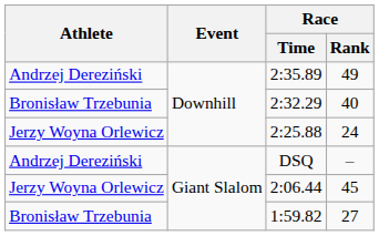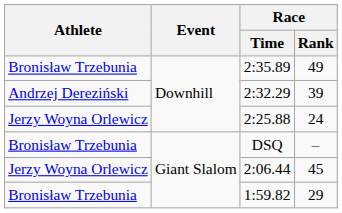 <table class="wikitable" style="font-size:90%">
 <tr>
 <th rowspan="2">Athlete</th>
 <th rowspan="2">Event</th>
 <th colspan="2">Race</th>
 </tr>
 <tr>
 <th>Time</th>
 <th>Rank</th>
 </tr>
 <tr>
-<td><a href='#'>Andrzej Dereziński</a></td>
+<td><a href='#'>Bronisław Trzebunia</a></td>
 <td rowspan="3">Downhill</td>
 <td align="center">2:35.89</td>
 <td align="center">49</td>
 </tr>
 <tr>
-<td><a href='#'>Bronisław Trzebunia</a></td>
+<td><a href='#'>Andrzej Dereziński</a></td>
 <td align="center">2:32.29</td>
-<td align="center">40</td>
+<td align="center">39</td>
 </tr>
 <tr>
 <td><a href='#'>Jerzy Woyna Orlewicz</a></td>
 <td align="center">2:25.88</td>
 <td align="center">24</td>
 </tr>
 <tr>
-<td><a href='#'>Andrzej Dereziński</a></td>
+<td><a href='#'>Bronisław Trzebunia</a></td>
 <td rowspan="3">Giant Slalom</td>
 <td align="center">DSQ</td>
 <td align="center">–</td>
 </tr>
 <tr>
 <td><a href='#'>Jerzy Woyna Orlewicz</a></td>
 <td align="center">2:06.44</td>
 <td align="center">45</td>
 </tr>
 <tr>
 <td><a href='#'>Bronisław Trzebunia</a></td>
 <td align="center">1:59.82</td>
-<td align="center">27</td>
+<td align="center">29</td>
 </tr>
 </table>
